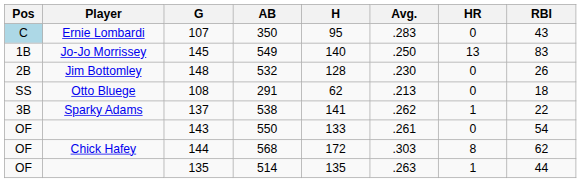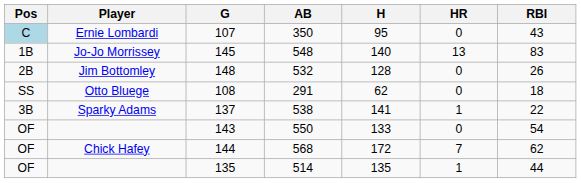 <table class="wikitable sortable">
 <tr>
 <th bgcolor="#DDDDFF" width="5%">Pos</th>
 <th bgcolor="#DDDDFF" width="16%">Player</th>
 <th bgcolor="#DDDDFF" width="9%">G</th>
 <th bgcolor="#DDDDFF" width="9%">AB</th>
 <th bgcolor="#DDDDFF" width="9%">H</th>
-<th bgcolor="#DDDDFF" width="9%">Avg.</th>
 <th bgcolor="#DDDDFF" width="9%">HR</th>
 <th bgcolor="#DDDDFF" width="9%">RBI</th>
 </tr>
 <tr align="center">
 <td style="background: lightblue;">C</td>
 <td><a href='#'>Ernie Lombardi</a></td>
 <td>107</td>
 <td>350</td>
 <td>95</td>
-<td>.283</td>
 <td>0</td>
 <td>43</td>
 </tr>
 <tr align=center>
 <td>1B</td>
 <td><a href='#'>Jo-Jo Morrissey</a></td>
 <td>145</td>
-<td>549</td>
+<td>548</td>
 <td>140</td>
-<td>.250</td>
 <td>13</td>
 <td>83</td>
 </tr>
 <tr align=center>
 <td>2B</td>
 <td><a href='#'>Jim Bottomley</a></td>
 <td>148</td>
 <td>532</td>
 <td>128</td>
-<td>.230</td>
 <td>0</td>
 <td>26</td>
 </tr>
 <tr align=center>
 <td>SS</td>
 <td><a href='#'>Otto Bluege</a></td>
 <td>108</td>
 <td>291</td>
 <td>62</td>
-<td>.213</td>
 <td>0</td>
 <td>18</td>
 </tr>
 <tr align=center>
 <td>3B</td>
 <td><a href='#'>Sparky Adams</a></td>
 <td>137</td>
 <td>538</td>
 <td>141</td>
-<td>.262</td>
 <td>1</td>
 <td>22</td>
 </tr>
 <tr align=center>
 <td>OF</td>
 <td></td>
 <td>143</td>
 <td>550</td>
 <td>133</td>
-<td>.261</td>
 <td>0</td>
 <td>54</td>
 </tr>
 <tr align="center">
 <td>OF</td>
 <td><a href='#'>Chick Hafey</a></td>
 <td>144</td>
 <td>568</td>
 <td>172</td>
-<td>.303</td>
-<td>8</td>
+<td>7</td>
 <td>62</td>
 </tr>
 <tr align=center>
 <td>OF</td>
 <td></td>
 <td>135</td>
 <td>514</td>
 <td>135</td>
-<td>.263</td>
 <td>1</td>
 <td>44</td>
 </tr>
 </table>
